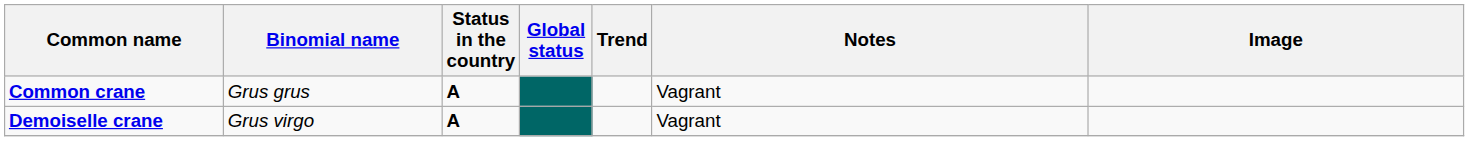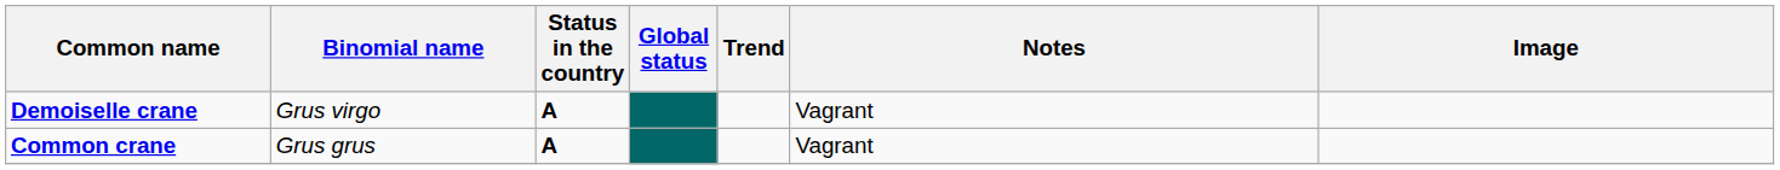 <table class="wikitable sortable">
 <tr>
 <th width="15%">Common name</th>
 <th width="15%"><a href='#'>Binomial name</a></th>
 <th data-sort-type="number" width="1%">Status in the country</th>
 <th width="5%"><a href='#'>Global status</a></th>
 <th width="1%">Trend</th>
 <th class="unsortable">Notes</th>
 <th class="unsortable">Image</th>
 </tr>
 <tr>
+<td><strong><a href='#'>Demoiselle crane</a></strong></td>
+<td><em>Grus virgo</em></td>
+<td><strong>A</strong></td>
+<td align=center style="background: #006666"></td>
+<td align=center></td>
+<td>Vagrant</td>
+<td></td>
+</tr>
+<tr>
 <td><strong><a href='#'>Common crane</a></strong></td>
 <td><em>Grus grus</em></td>
 <td><strong>A</strong></td>
 <td align=center style="background: #006666"></td>
 <td align=center></td>
 <td>Vagrant</td>
 <td></td>
 </tr>
 <tr>
-<td><strong><a href='#'>Demoiselle crane</a></strong></td>
-<td><em>Grus virgo</em></td>
-<td><strong>A</strong></td>
-<td align=center style="background: #006666"></td>
-<td align=center></td>
-<td>Vagrant</td>
-<td></td>
-</tr>
-<tr>
 </tr>
 </table>
